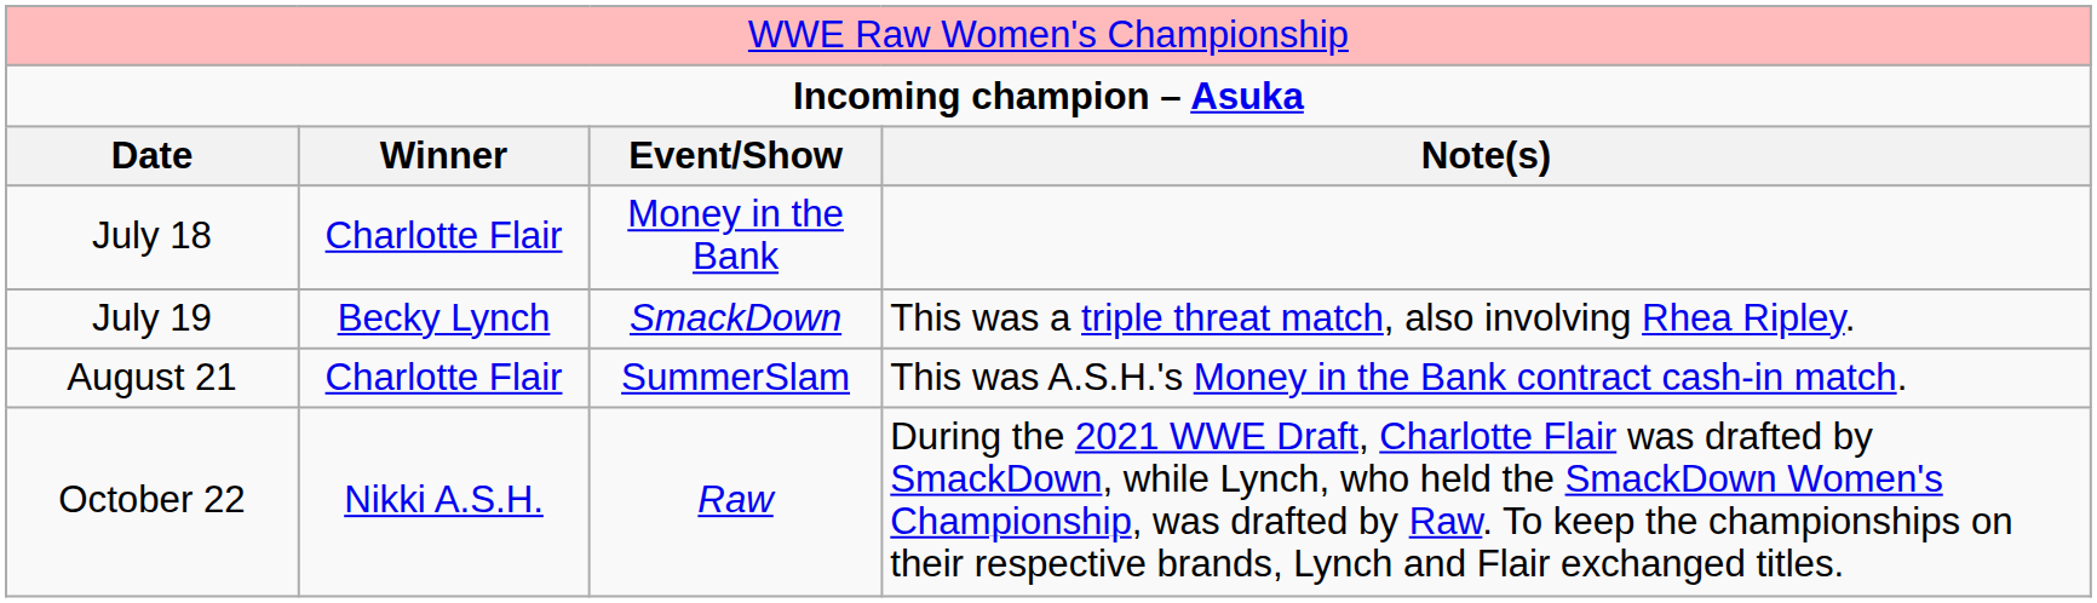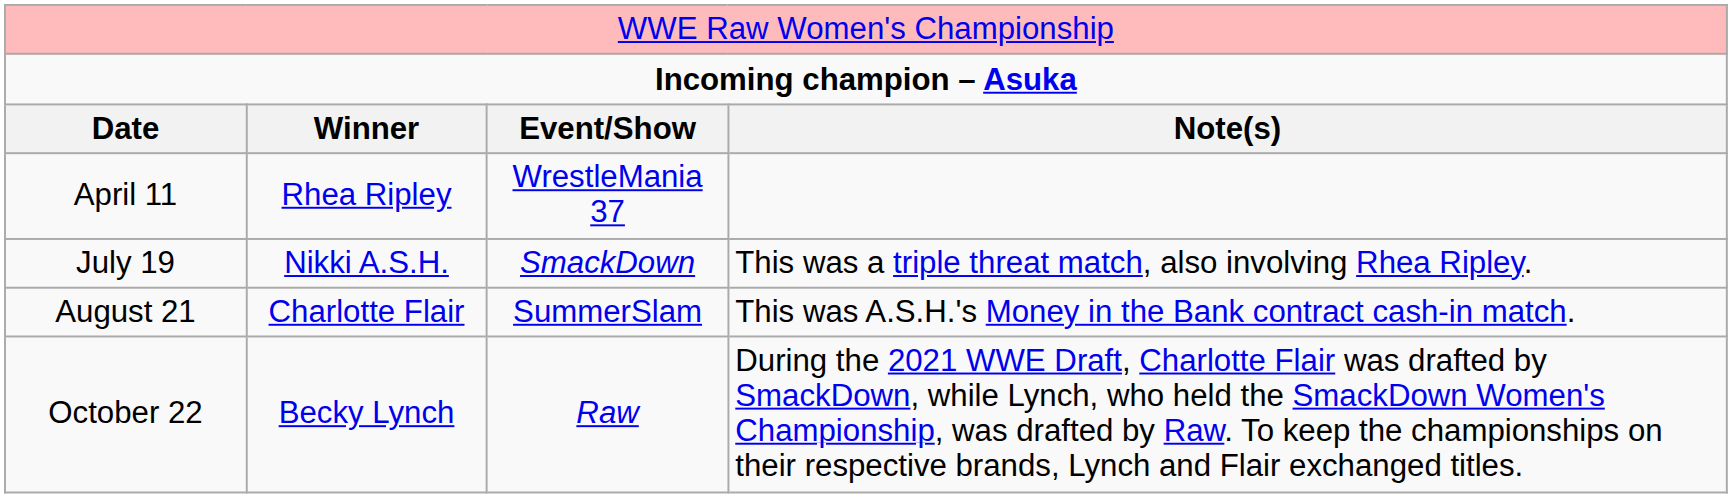 <table class="wikitable" style="text-align:center; width:100%;">
 <tr style="background:#FBB;">
 <td colspan="4" style="text-align: center;"><a href='#'>WWE Raw Women's Championship</a></td>
 </tr>
 <tr>
 <td colspan="4" style="text-align: center;"><strong>Incoming champion – <a href='#'>Asuka</a></strong></td>
 </tr>
 <tr>
 <th width=14%>Date</th>
 <th width=14%>Winner</th>
 <th width=14%>Event/Show</th>
 <th width=58%>Note(s)</th>
 </tr>
 <tr>
-<td>July 18</td>
-<td><a href='#'>Charlotte Flair</a></td>
-<td><a href='#'>Money in the Bank</a></td>
+<td>April 11</td>
+<td><a href='#'>Rhea Ripley</a></td>
+<td><a href='#'>WrestleMania 37</a><br></td>
 <td></td>
 </tr>
 <tr>
 <td>July 19</td>
-<td><a href='#'>Becky Lynch</a></td>
+<td><a href='#'>Nikki A.S.H.</a></td>
 <td><em><a href='#'>SmackDown</a></em></td>
 <td align=left>This was a <a href='#'>triple threat match</a>, also involving <a href='#'>Rhea Ripley</a>.</td>
 </tr>
 <tr>
 <td>August 21</td>
 <td><a href='#'>Charlotte Flair</a></td>
 <td><a href='#'>SummerSlam</a></td>
 <td align=left>This was A.S.H.'s <a href='#'>Money in the Bank contract cash-in match</a>.</td>
 </tr>
 <tr>
 <td>October 22</td>
-<td><a href='#'>Nikki A.S.H.</a></td>
+<td><a href='#'>Becky Lynch</a></td>
 <td><em><a href='#'>Raw</a></em></td>
 <td align=left>During the <a href='#'>2021 WWE Draft</a>, <a href='#'>Charlotte Flair</a> was drafted by <a href='#'>SmackDown</a>, while Lynch, who held the <a href='#'>SmackDown Women's Championship</a>, was drafted by <a href='#'>Raw</a>. To keep the championships on their respective brands, Lynch and Flair exchanged titles.</td>
 </tr>
 </table>
